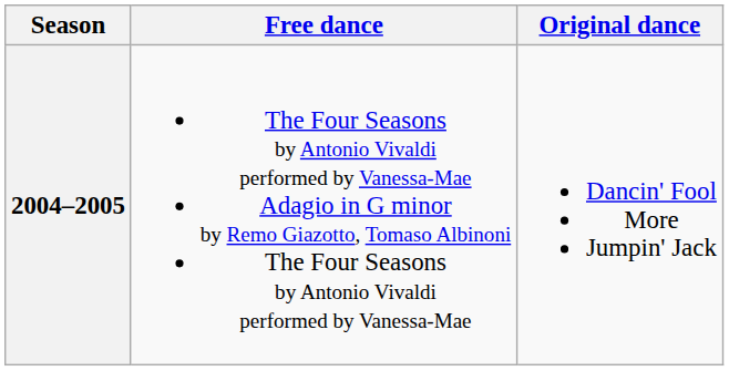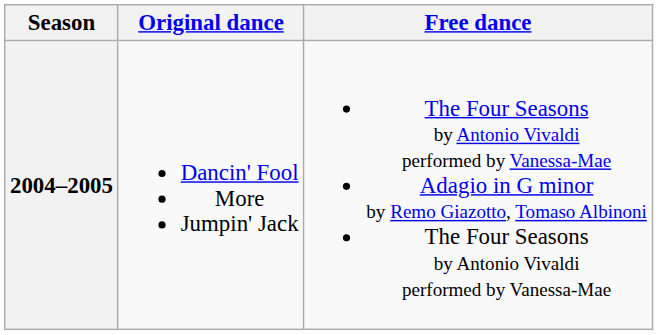 <table class="wikitable" style="text-align:center">
 <tr>
 <th>Season</th>
+<th><a href='#'>Original dance</a></th>
 <th><a href='#'>Free dance</a></th>
-<th><a href='#'>Original dance</a></th>
 </tr>
 <tr>
 <th>2004–2005 <br> </th>
+<td><br><ul><li><a href='#'>Dancin' Fool</a></li><li>More</li><li>Jumpin' Jack</li></ul></td>
 <td><br><ul><li><a href='#'>The Four Seasons</a> <br><small> by <a href='#'>Antonio Vivaldi</a> <br> performed by <a href='#'>Vanessa-Mae</a> </small></li><li><a href='#'>Adagio in G minor</a> <br><small> by <a href='#'>Remo Giazotto</a>, <a href='#'>Tomaso Albinoni</a> </small></li><li>The Four Seasons <br><small> by Antonio Vivaldi <br> performed by Vanessa-Mae </small></li></ul></td>
-<td><br><ul><li><a href='#'>Dancin' Fool</a></li><li>More</li><li>Jumpin' Jack</li></ul></td>
 </tr>
 </table>
